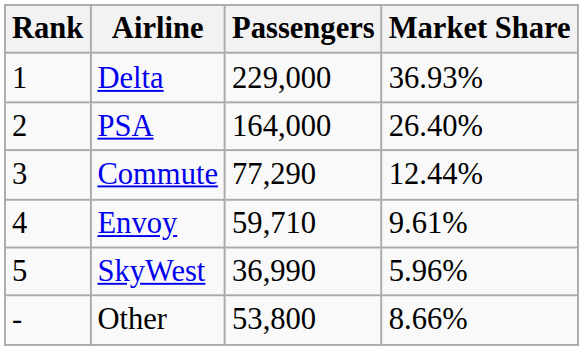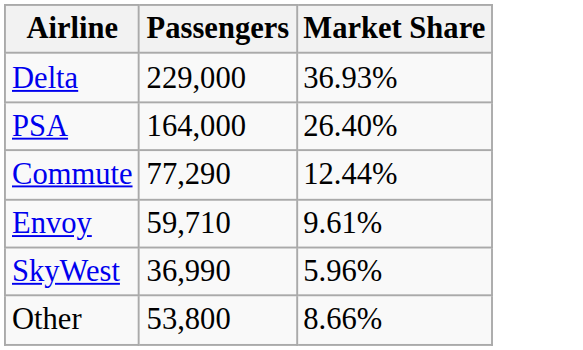 <table class="wikitable">
 <tr>
-<th>Rank</th>
 <th>Airline</th>
 <th>Passengers</th>
 <th>Market Share</th>
 </tr>
 <tr>
-<td>1</td>
 <td><a href='#'>Delta</a></td>
 <td>229,000</td>
 <td>36.93%</td>
 </tr>
 <tr>
-<td>2</td>
 <td><a href='#'>PSA</a></td>
 <td>164,000</td>
 <td>26.40%</td>
 </tr>
 <tr>
-<td>3</td>
 <td><a href='#'>Commute</a></td>
 <td>77,290</td>
 <td>12.44%</td>
 </tr>
 <tr>
-<td>4</td>
 <td><a href='#'>Envoy</a></td>
 <td>59,710</td>
 <td>9.61%</td>
 </tr>
 <tr>
-<td>5</td>
 <td><a href='#'>SkyWest</a></td>
 <td>36,990</td>
 <td>5.96%</td>
 </tr>
 <tr>
-<td>-</td>
 <td>Other</td>
 <td>53,800</td>
 <td>8.66%</td>
 </tr>
 </table>
